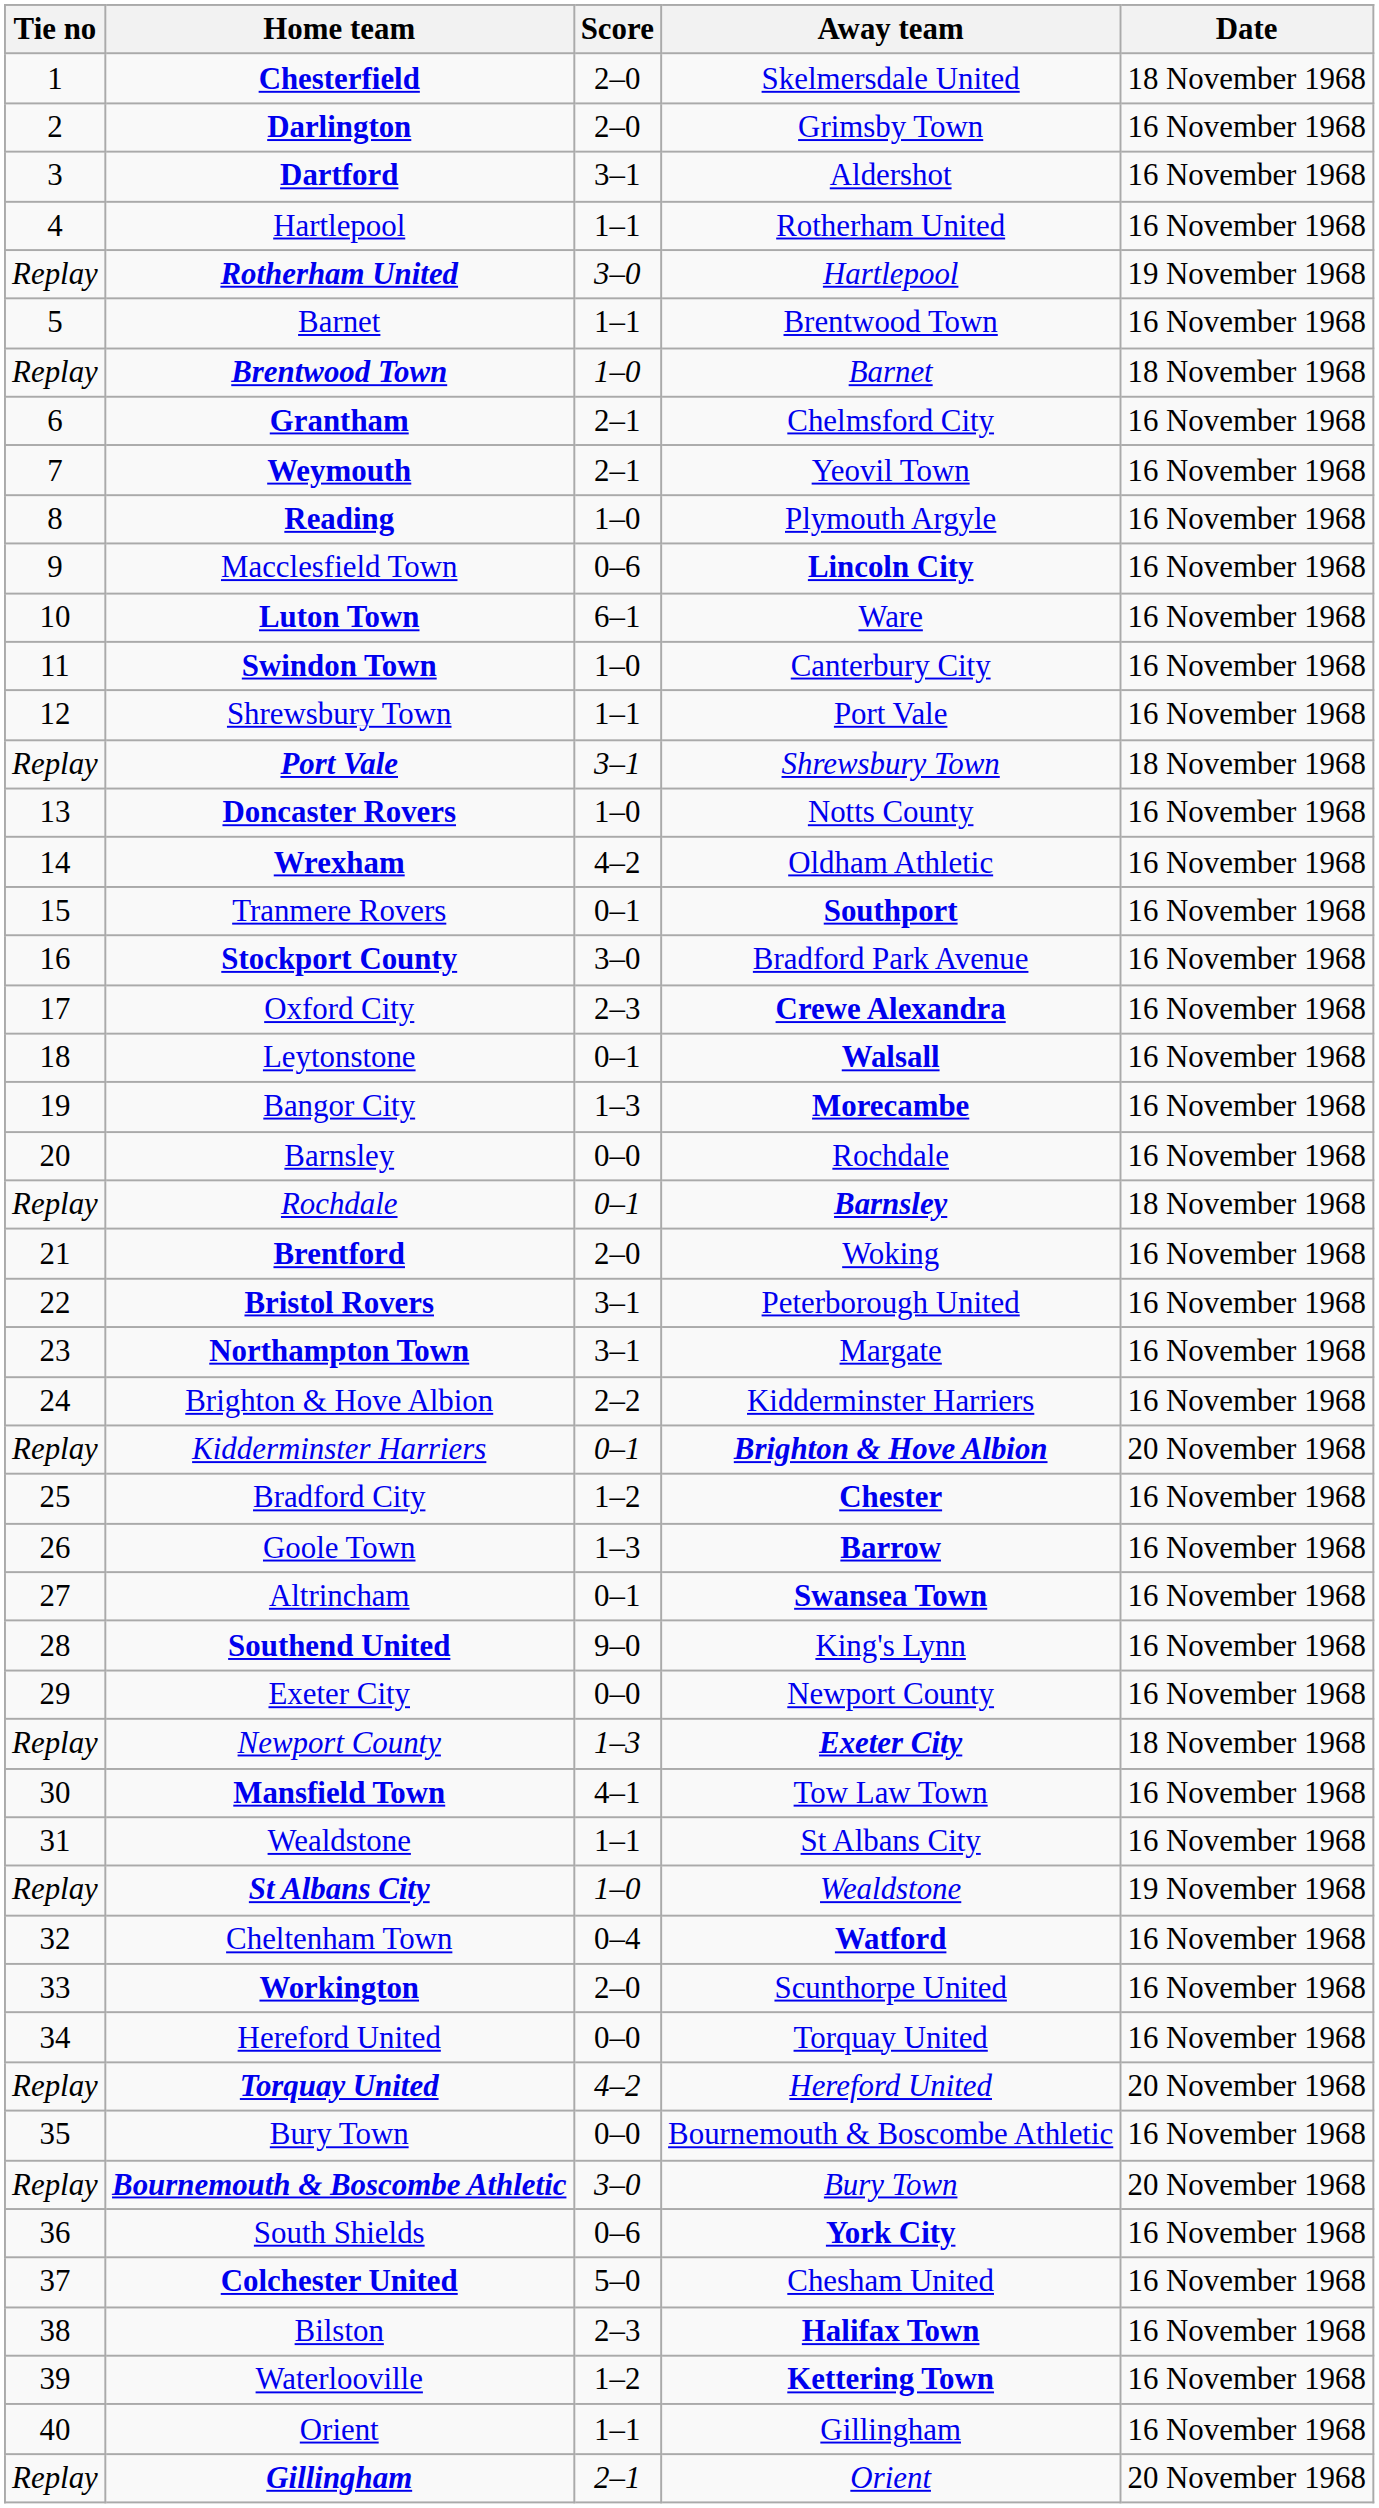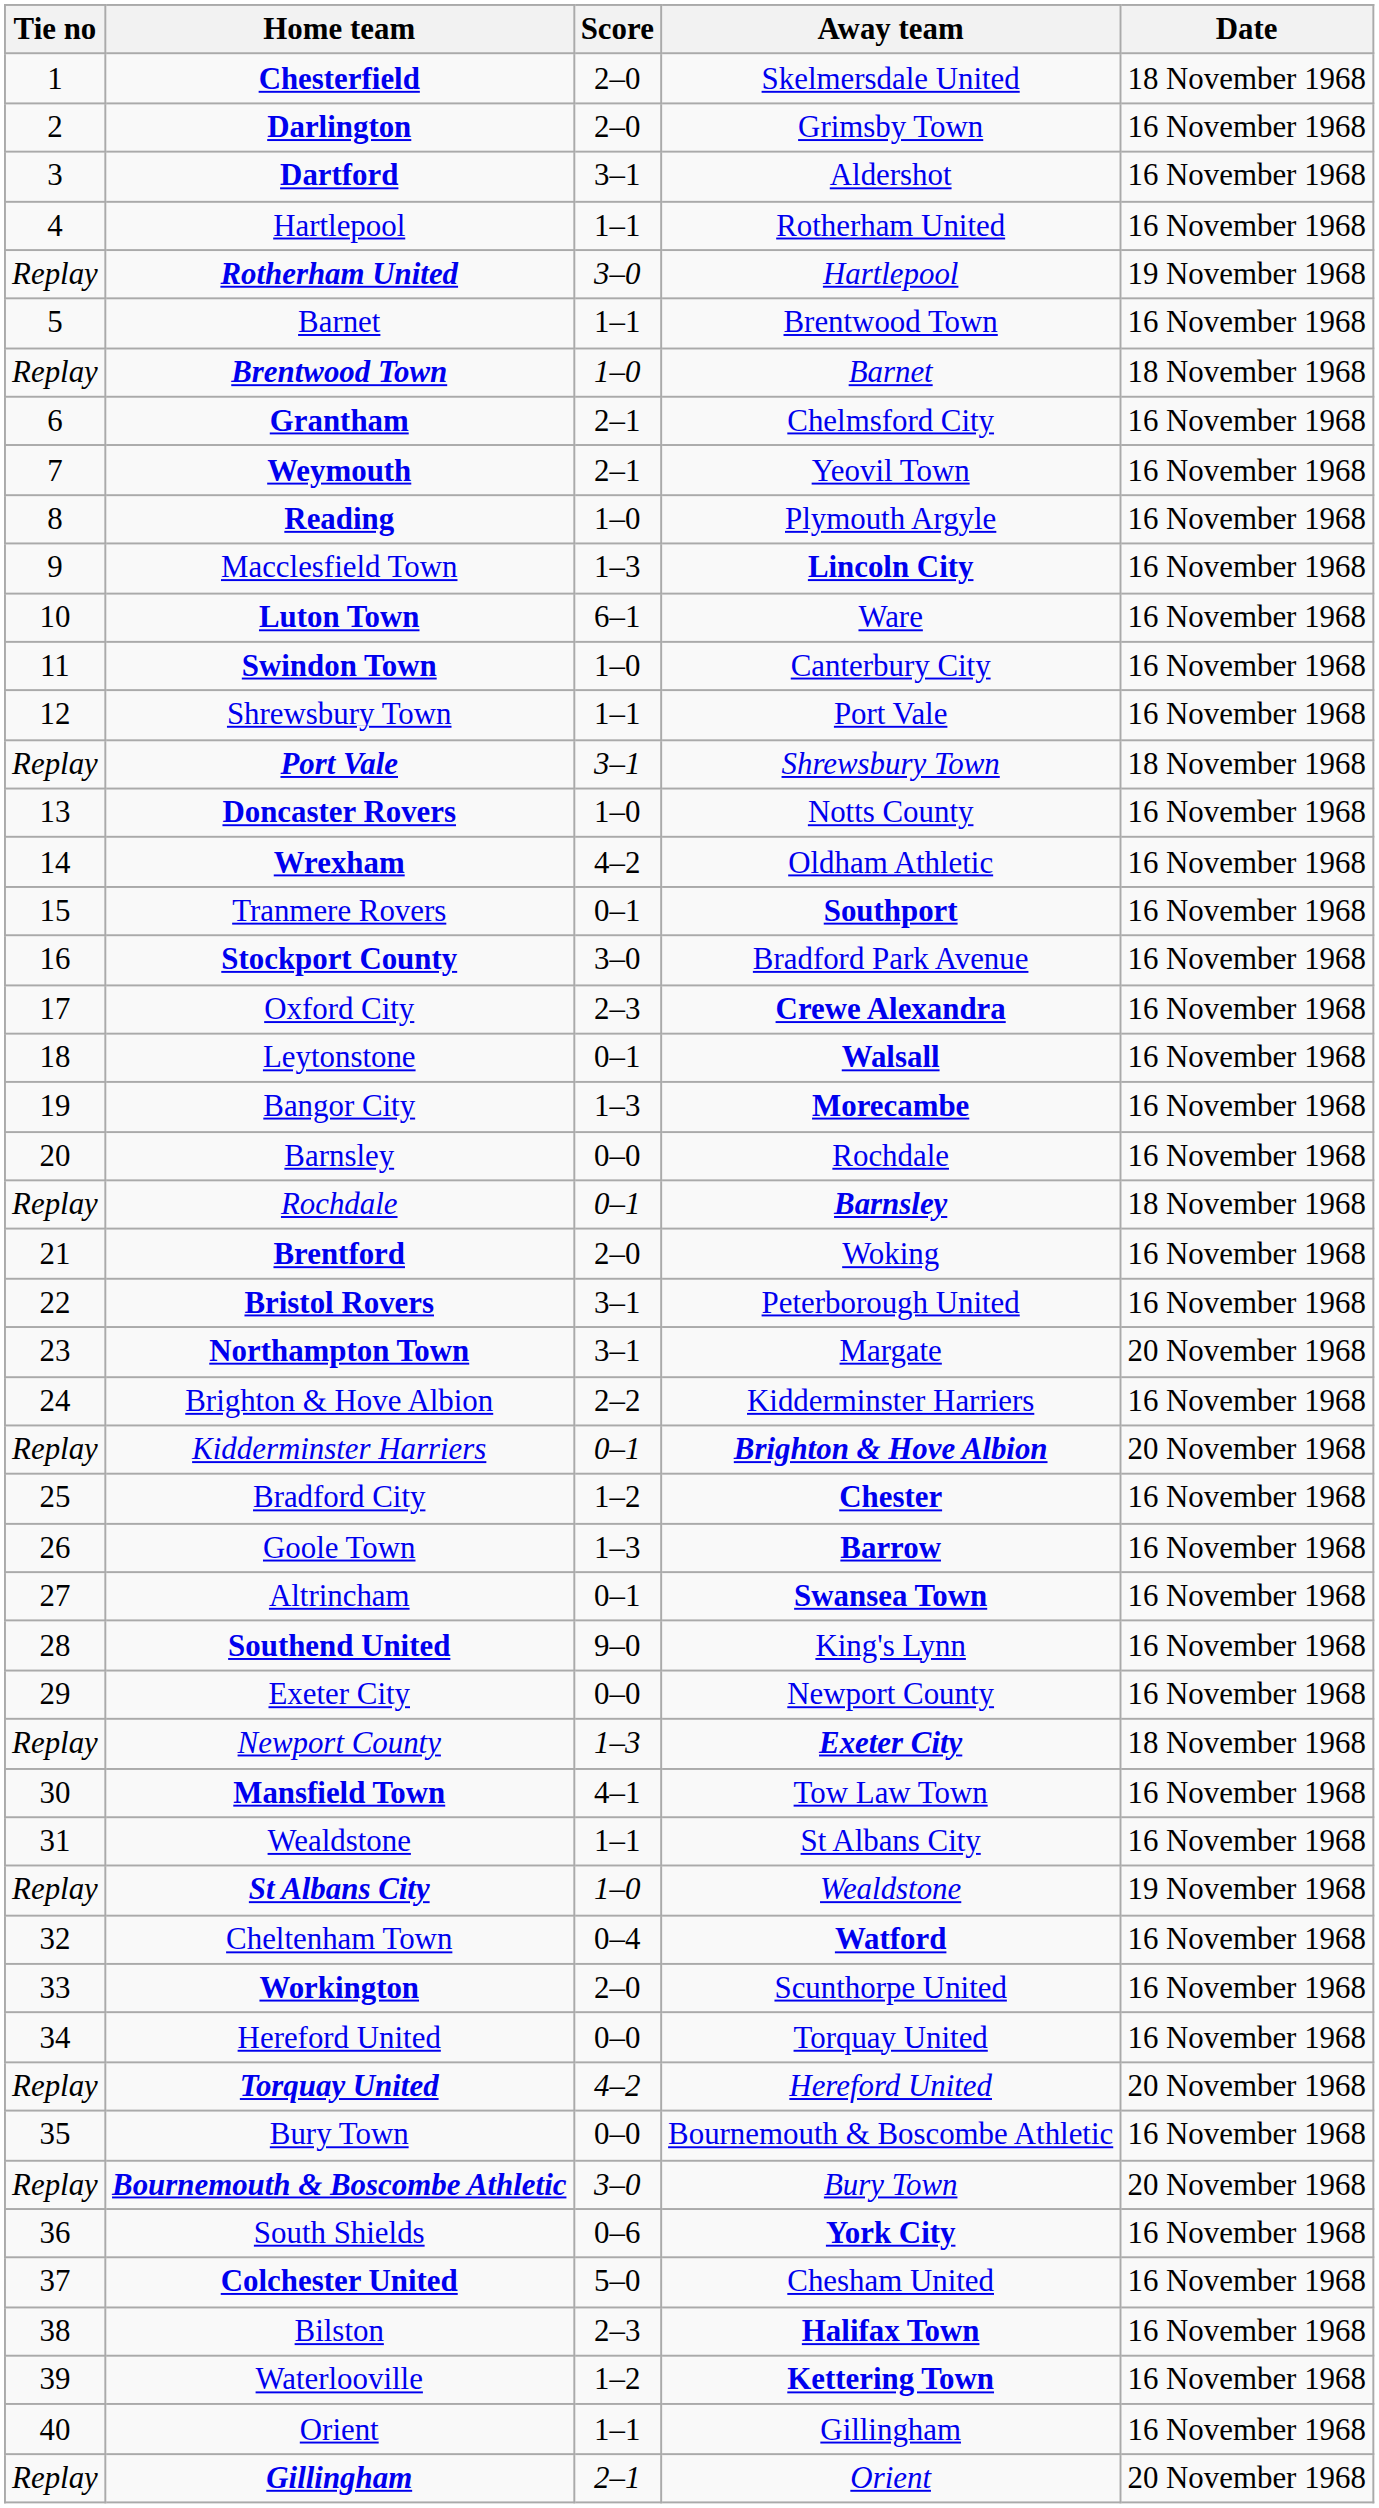 <table class="wikitable" style="text-align: center">
 <tr>
 <th>Tie no</th>
 <th>Home team</th>
 <th>Score</th>
 <th>Away team</th>
 <th>Date</th>
 </tr>
 <tr>
 <td>1</td>
 <td><strong><a href='#'>Chesterfield</a></strong></td>
 <td>2–0</td>
 <td><a href='#'>Skelmersdale United</a></td>
 <td>18 November 1968</td>
 </tr>
 <tr>
 <td>2</td>
 <td><strong><a href='#'>Darlington</a></strong></td>
 <td>2–0</td>
 <td><a href='#'>Grimsby Town</a></td>
 <td>16 November 1968</td>
 </tr>
 <tr>
 <td>3</td>
 <td><strong><a href='#'>Dartford</a></strong></td>
 <td>3–1</td>
 <td><a href='#'>Aldershot</a></td>
 <td>16 November 1968</td>
 </tr>
 <tr>
 <td>4</td>
 <td><a href='#'>Hartlepool</a></td>
 <td>1–1</td>
 <td><a href='#'>Rotherham United</a></td>
 <td>16 November 1968</td>
 </tr>
 <tr>
 <td><em>Replay</em></td>
 <td><strong><em><a href='#'>Rotherham United</a></em></strong></td>
 <td><em>3–0</em></td>
 <td><em><a href='#'>Hartlepool</a></em></td>
 <td>19 November 1968</td>
 </tr>
 <tr>
 <td>5</td>
 <td><a href='#'>Barnet</a></td>
 <td>1–1</td>
 <td><a href='#'>Brentwood Town</a></td>
 <td>16 November 1968</td>
 </tr>
 <tr>
 <td><em>Replay</em></td>
 <td><strong><em><a href='#'>Brentwood Town</a></em></strong></td>
 <td><em>1–0</em></td>
 <td><em><a href='#'>Barnet</a></em></td>
 <td>18 November 1968</td>
 </tr>
 <tr>
 <td>6</td>
 <td><strong><a href='#'>Grantham</a></strong></td>
 <td>2–1</td>
 <td><a href='#'>Chelmsford City</a></td>
 <td>16 November 1968</td>
 </tr>
 <tr>
 <td>7</td>
 <td><strong><a href='#'>Weymouth</a></strong></td>
 <td>2–1</td>
 <td><a href='#'>Yeovil Town</a></td>
 <td>16 November 1968</td>
 </tr>
 <tr>
 <td>8</td>
 <td><strong><a href='#'>Reading</a></strong></td>
 <td>1–0</td>
 <td><a href='#'>Plymouth Argyle</a></td>
 <td>16 November 1968</td>
 </tr>
 <tr>
 <td>9</td>
 <td><a href='#'>Macclesfield Town</a></td>
-<td>0–6</td>
+<td>1–3</td>
 <td><strong><a href='#'>Lincoln City</a></strong></td>
 <td>16 November 1968</td>
 </tr>
 <tr>
 <td>10</td>
 <td><strong><a href='#'>Luton Town</a></strong></td>
 <td>6–1</td>
 <td><a href='#'>Ware</a></td>
 <td>16 November 1968</td>
 </tr>
 <tr>
 <td>11</td>
 <td><strong><a href='#'>Swindon Town</a></strong></td>
 <td>1–0</td>
 <td><a href='#'>Canterbury City</a></td>
 <td>16 November 1968</td>
 </tr>
 <tr>
 <td>12</td>
 <td><a href='#'>Shrewsbury Town</a></td>
 <td>1–1</td>
 <td><a href='#'>Port Vale</a></td>
 <td>16 November 1968</td>
 </tr>
 <tr>
 <td><em>Replay</em></td>
 <td><strong><em><a href='#'>Port Vale</a></em></strong></td>
 <td><em>3–1</em></td>
 <td><em><a href='#'>Shrewsbury Town</a></em></td>
 <td>18 November 1968</td>
 </tr>
 <tr>
 <td>13</td>
 <td><strong><a href='#'>Doncaster Rovers</a></strong></td>
 <td>1–0</td>
 <td><a href='#'>Notts County</a></td>
 <td>16 November 1968</td>
 </tr>
 <tr>
 <td>14</td>
 <td><strong><a href='#'>Wrexham</a></strong></td>
 <td>4–2</td>
 <td><a href='#'>Oldham Athletic</a></td>
 <td>16 November 1968</td>
 </tr>
 <tr>
 <td>15</td>
 <td><a href='#'>Tranmere Rovers</a></td>
 <td>0–1</td>
 <td><strong><a href='#'>Southport</a></strong></td>
 <td>16 November 1968</td>
 </tr>
 <tr>
 <td>16</td>
 <td><strong><a href='#'>Stockport County</a></strong></td>
 <td>3–0</td>
 <td><a href='#'>Bradford Park Avenue</a></td>
 <td>16 November 1968</td>
 </tr>
 <tr>
 <td>17</td>
 <td><a href='#'>Oxford City</a></td>
 <td>2–3</td>
 <td><strong><a href='#'>Crewe Alexandra</a></strong></td>
 <td>16 November 1968</td>
 </tr>
 <tr>
 <td>18</td>
 <td><a href='#'>Leytonstone</a></td>
 <td>0–1</td>
 <td><strong><a href='#'>Walsall</a></strong></td>
 <td>16 November 1968</td>
 </tr>
 <tr>
 <td>19</td>
 <td><a href='#'>Bangor City</a></td>
 <td>1–3</td>
 <td><strong><a href='#'>Morecambe</a></strong></td>
 <td>16 November 1968</td>
 </tr>
 <tr>
 <td>20</td>
 <td><a href='#'>Barnsley</a></td>
 <td>0–0</td>
 <td><a href='#'>Rochdale</a></td>
 <td>16 November 1968</td>
 </tr>
 <tr>
 <td><em>Replay</em></td>
 <td><em><a href='#'>Rochdale</a></em></td>
 <td><em>0–1</em></td>
 <td><strong><em><a href='#'>Barnsley</a></em></strong></td>
 <td>18 November 1968</td>
 </tr>
 <tr>
 <td>21</td>
 <td><strong><a href='#'>Brentford</a></strong></td>
 <td>2–0</td>
 <td><a href='#'>Woking</a></td>
 <td>16 November 1968</td>
 </tr>
 <tr>
 <td>22</td>
 <td><strong><a href='#'>Bristol Rovers</a></strong></td>
 <td>3–1</td>
 <td><a href='#'>Peterborough United</a></td>
 <td>16 November 1968</td>
 </tr>
 <tr>
 <td>23</td>
 <td><strong><a href='#'>Northampton Town</a></strong></td>
 <td>3–1</td>
 <td><a href='#'>Margate</a></td>
-<td>16 November 1968</td>
+<td>20 November 1968</td>
 </tr>
 <tr>
 <td>24</td>
 <td><a href='#'>Brighton & Hove Albion</a></td>
 <td>2–2</td>
 <td><a href='#'>Kidderminster Harriers</a></td>
 <td>16 November 1968</td>
 </tr>
 <tr>
 <td><em>Replay</em></td>
 <td><em><a href='#'>Kidderminster Harriers</a></em></td>
 <td><em>0–1</em></td>
 <td><strong><em><a href='#'>Brighton & Hove Albion</a></em></strong></td>
 <td>20 November 1968</td>
 </tr>
 <tr>
 <td>25</td>
 <td><a href='#'>Bradford City</a></td>
 <td>1–2</td>
 <td><strong><a href='#'>Chester</a></strong></td>
 <td>16 November 1968</td>
 </tr>
 <tr>
 <td>26</td>
 <td><a href='#'>Goole Town</a></td>
 <td>1–3</td>
 <td><strong><a href='#'>Barrow</a></strong></td>
 <td>16 November 1968</td>
 </tr>
 <tr>
 <td>27</td>
 <td><a href='#'>Altrincham</a></td>
 <td>0–1</td>
 <td><strong><a href='#'>Swansea Town</a></strong></td>
 <td>16 November 1968</td>
 </tr>
 <tr>
 <td>28</td>
 <td><strong><a href='#'>Southend United</a></strong></td>
 <td>9–0</td>
 <td><a href='#'>King's Lynn</a></td>
 <td>16 November 1968</td>
 </tr>
 <tr>
 <td>29</td>
 <td><a href='#'>Exeter City</a></td>
 <td>0–0</td>
 <td><a href='#'>Newport County</a></td>
 <td>16 November 1968</td>
 </tr>
 <tr>
 <td><em>Replay</em></td>
 <td><em><a href='#'>Newport County</a></em></td>
 <td><em>1–3</em></td>
 <td><strong><em><a href='#'>Exeter City</a></em></strong></td>
 <td>18 November 1968</td>
 </tr>
 <tr>
 <td>30</td>
 <td><strong><a href='#'>Mansfield Town</a></strong></td>
 <td>4–1</td>
 <td><a href='#'>Tow Law Town</a></td>
 <td>16 November 1968</td>
 </tr>
 <tr>
 <td>31</td>
 <td><a href='#'>Wealdstone</a></td>
 <td>1–1</td>
 <td><a href='#'>St Albans City</a></td>
 <td>16 November 1968</td>
 </tr>
 <tr>
 <td><em>Replay</em></td>
 <td><strong><em><a href='#'>St Albans City</a></em></strong></td>
 <td><em>1–0</em></td>
 <td><em><a href='#'>Wealdstone</a></em></td>
 <td>19 November 1968</td>
 </tr>
 <tr>
 <td>32</td>
 <td><a href='#'>Cheltenham Town</a></td>
 <td>0–4</td>
 <td><strong><a href='#'>Watford</a></strong></td>
 <td>16 November 1968</td>
 </tr>
 <tr>
 <td>33</td>
 <td><strong><a href='#'>Workington</a></strong></td>
 <td>2–0</td>
 <td><a href='#'>Scunthorpe United</a></td>
 <td>16 November 1968</td>
 </tr>
 <tr>
 <td>34</td>
 <td><a href='#'>Hereford United</a></td>
 <td>0–0</td>
 <td><a href='#'>Torquay United</a></td>
 <td>16 November 1968</td>
 </tr>
 <tr>
 <td><em>Replay</em></td>
 <td><strong><em><a href='#'>Torquay United</a></em></strong></td>
 <td><em>4–2</em></td>
 <td><em><a href='#'>Hereford United</a></em></td>
 <td>20 November 1968</td>
 </tr>
 <tr>
 <td>35</td>
 <td><a href='#'>Bury Town</a></td>
 <td>0–0</td>
 <td><a href='#'>Bournemouth & Boscombe Athletic</a></td>
 <td>16 November 1968</td>
 </tr>
 <tr>
 <td><em>Replay</em></td>
 <td><strong><em><a href='#'>Bournemouth & Boscombe Athletic</a></em></strong></td>
 <td><em>3–0</em></td>
 <td><em><a href='#'>Bury Town</a></em></td>
 <td>20 November 1968</td>
 </tr>
 <tr>
 <td>36</td>
 <td><a href='#'>South Shields</a></td>
 <td>0–6</td>
 <td><strong><a href='#'>York City</a></strong></td>
 <td>16 November 1968</td>
 </tr>
 <tr>
 <td>37</td>
 <td><strong><a href='#'>Colchester United</a></strong></td>
 <td>5–0</td>
 <td><a href='#'>Chesham United</a></td>
 <td>16 November 1968</td>
 </tr>
 <tr>
 <td>38</td>
 <td><a href='#'>Bilston</a></td>
 <td>2–3</td>
 <td><strong><a href='#'>Halifax Town</a></strong></td>
 <td>16 November 1968</td>
 </tr>
 <tr>
 <td>39</td>
 <td><a href='#'>Waterlooville</a></td>
 <td>1–2</td>
 <td><strong><a href='#'>Kettering Town</a></strong></td>
 <td>16 November 1968</td>
 </tr>
 <tr>
 <td>40</td>
 <td><a href='#'>Orient</a></td>
 <td>1–1</td>
 <td><a href='#'>Gillingham</a></td>
 <td>16 November 1968</td>
 </tr>
 <tr>
 <td><em>Replay</em></td>
 <td><strong><em><a href='#'>Gillingham</a></em></strong></td>
 <td><em>2–1</em></td>
 <td><em><a href='#'>Orient</a></em></td>
 <td>20 November 1968</td>
 </tr>
 </table>
